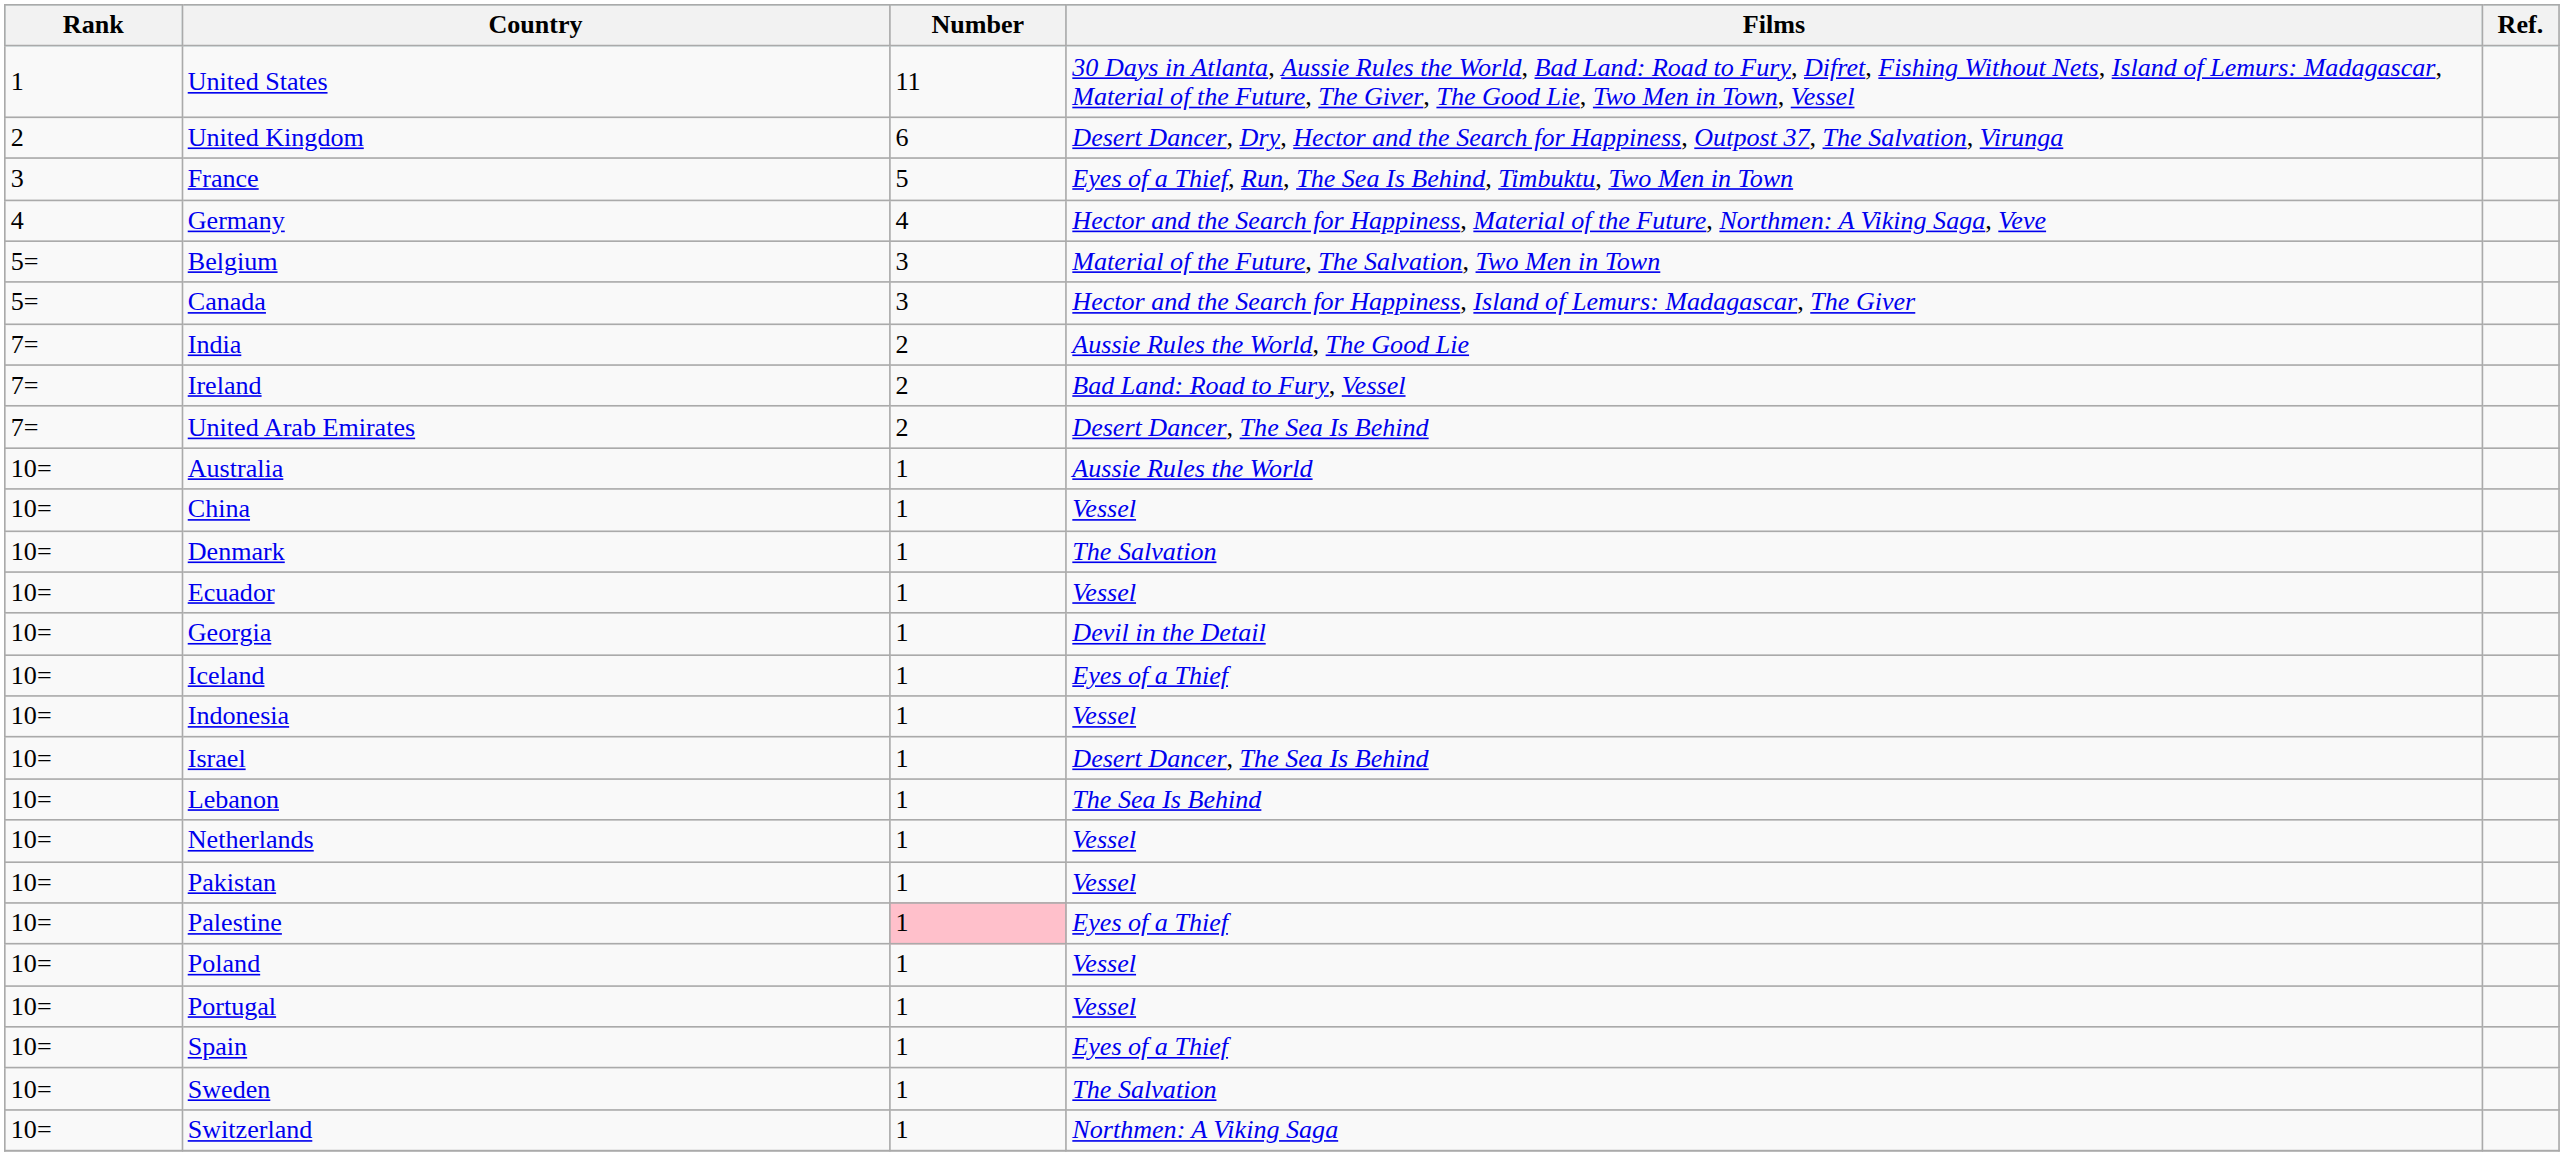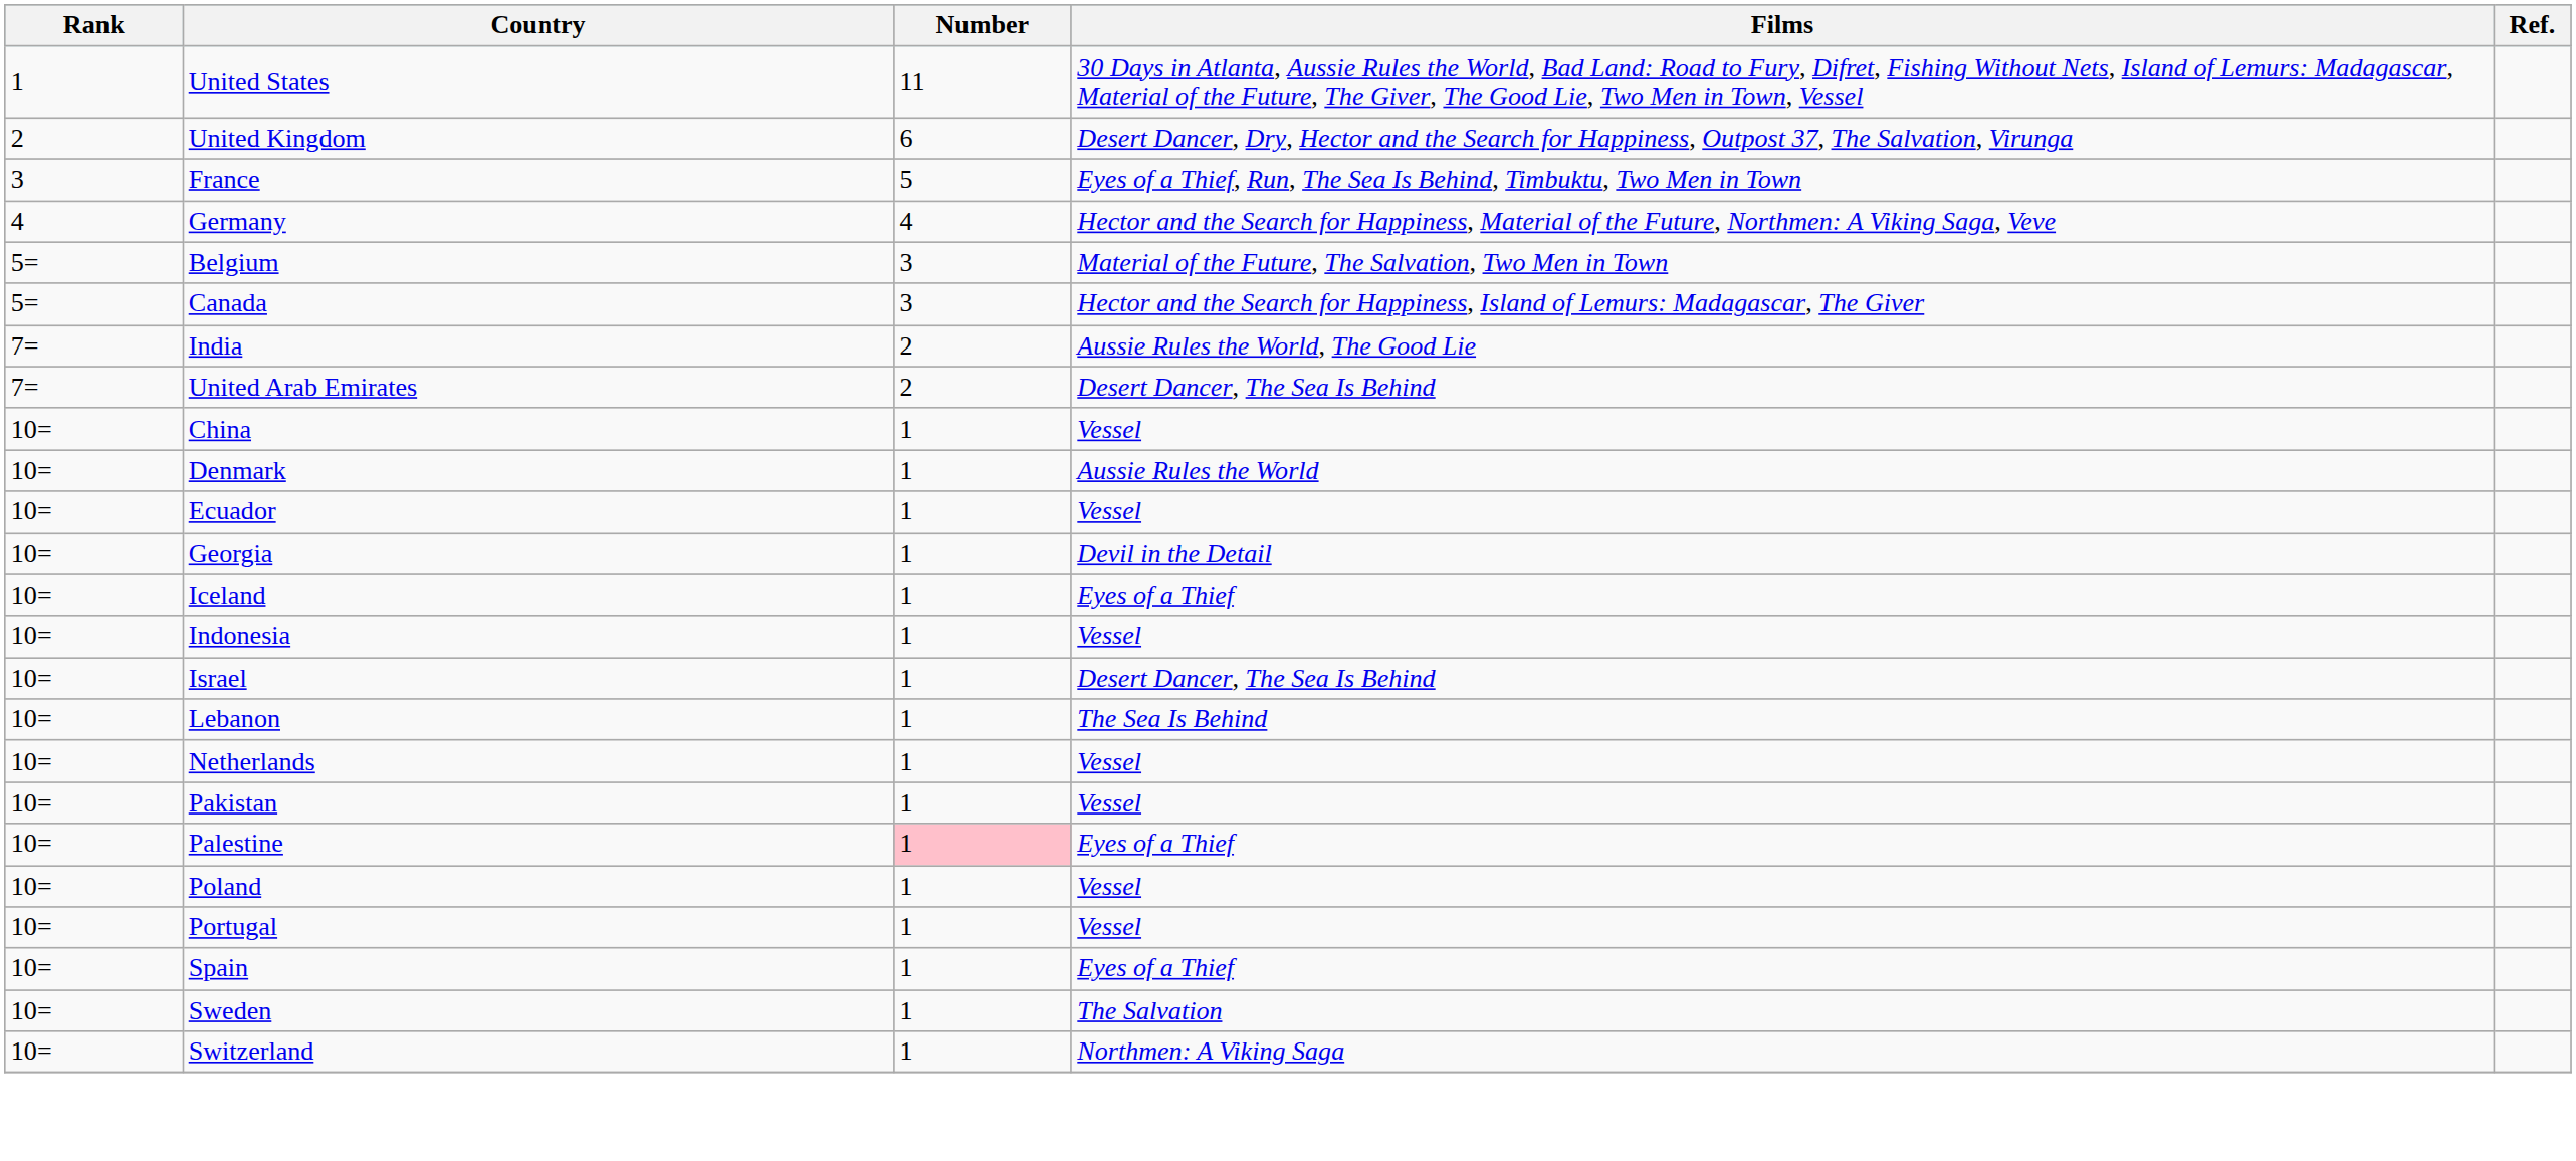 <table class="wikitable">
 <tr style="background:#b0e0e6; text-align:center;">
 <th style="width:5%;">Rank</th>
 <th style="width:20%;">Country</th>
 <th style="width:5%;">Number</th>
 <th style="width:40%;">Films</th>
 <th style="width:2%;">Ref.</th>
 </tr>
 <tr>
 <td>1</td>
 <td><a href='#'>United States</a></td>
 <td>11</td>
 <td><em><a href='#'>30 Days in Atlanta</a></em>, <em><a href='#'>Aussie Rules the World</a></em>, <em><a href='#'>Bad Land: Road to Fury</a></em>, <em><a href='#'>Difret</a></em>, <em><a href='#'>Fishing Without Nets</a></em>, <em><a href='#'>Island of Lemurs: Madagascar</a></em>, <em><a href='#'>Material of the Future</a></em>, <em><a href='#'>The Giver</a></em>, <em><a href='#'>The Good Lie</a></em>, <em><a href='#'>Two Men in Town</a></em>, <em><a href='#'>Vessel</a></em></td>
 <td style="text-align:center"></td>
 </tr>
 <tr>
 <td>2</td>
 <td><a href='#'>United Kingdom</a></td>
 <td>6</td>
 <td><em><a href='#'>Desert Dancer</a></em>, <em><a href='#'>Dry</a></em>, <em><a href='#'>Hector and the Search for Happiness</a></em>, <em><a href='#'>Outpost 37</a></em>, <em><a href='#'>The Salvation</a></em>, <em><a href='#'>Virunga</a></em></td>
 <td style="text-align:center"></td>
 </tr>
 <tr>
 <td>3</td>
 <td><a href='#'>France</a></td>
 <td>5</td>
 <td><em><a href='#'>Eyes of a Thief</a></em>, <em><a href='#'>Run</a></em>, <em><a href='#'>The Sea Is Behind</a></em>, <em><a href='#'>Timbuktu</a></em>, <em><a href='#'>Two Men in Town</a></em></td>
 <td style="text-align:center"></td>
 </tr>
 <tr>
 <td>4</td>
 <td><a href='#'>Germany</a></td>
 <td>4</td>
 <td><em><a href='#'>Hector and the Search for Happiness</a></em>, <em><a href='#'>Material of the Future</a></em>, <em><a href='#'>Northmen: A Viking Saga</a></em>, <em><a href='#'>Veve</a></em></td>
 <td style="text-align:center"></td>
 </tr>
 <tr>
 <td>5=</td>
 <td><a href='#'>Belgium</a></td>
 <td>3</td>
 <td><em><a href='#'>Material of the Future</a></em>, <em><a href='#'>The Salvation</a></em>, <em><a href='#'>Two Men in Town</a></em></td>
 <td style="text-align:center"></td>
 </tr>
 <tr>
 <td>5=</td>
 <td><a href='#'>Canada</a></td>
 <td>3</td>
 <td><em><a href='#'>Hector and the Search for Happiness</a></em>, <em><a href='#'>Island of Lemurs: Madagascar</a></em>, <em><a href='#'>The Giver</a></em></td>
 <td style="text-align:center"></td>
 </tr>
 <tr>
 <td>7=</td>
 <td><a href='#'>India</a></td>
 <td>2</td>
 <td><em><a href='#'>Aussie Rules the World</a></em>, <em><a href='#'>The Good Lie</a></em></td>
 <td style="text-align:center"></td>
 </tr>
 <tr>
 <td>7=</td>
-<td><a href='#'>Ireland</a></td>
-<td>2</td>
-<td><em><a href='#'>Bad Land: Road to Fury</a></em>, <em><a href='#'>Vessel</a></em></td>
-<td style="text-align:center"></td>
-</tr>
-<tr>
-<td>7=</td>
 <td><a href='#'>United Arab Emirates</a></td>
 <td>2</td>
 <td><em><a href='#'>Desert Dancer</a></em>, <em><a href='#'>The Sea Is Behind</a></em></td>
-<td style="text-align:center"></td>
-</tr>
-<tr>
-<td>10=</td>
-<td><a href='#'>Australia</a></td>
-<td>1</td>
-<td><em><a href='#'>Aussie Rules the World</a></em></td>
 <td style="text-align:center"></td>
 </tr>
 <tr>
 <td>10=</td>
 <td><a href='#'>China</a></td>
 <td>1</td>
 <td><em><a href='#'>Vessel</a></em></td>
 <td style="text-align:center"></td>
 </tr>
 <tr>
 <td>10=</td>
 <td><a href='#'>Denmark</a></td>
 <td>1</td>
-<td><em><a href='#'>The Salvation</a></em></td>
+<td><em><a href='#'>Aussie Rules the World</a></em></td>
 <td style="text-align:center"></td>
 </tr>
 <tr>
 <td>10=</td>
 <td><a href='#'>Ecuador</a></td>
 <td>1</td>
 <td><em><a href='#'>Vessel</a></em></td>
 <td style="text-align:center"></td>
 </tr>
 <tr>
 <td>10=</td>
 <td><a href='#'>Georgia</a></td>
 <td>1</td>
 <td><em><a href='#'>Devil in the Detail</a></em></td>
 <td style="text-align:center"></td>
 </tr>
 <tr>
 <td>10=</td>
 <td><a href='#'>Iceland</a></td>
 <td>1</td>
 <td><em><a href='#'>Eyes of a Thief</a></em></td>
 <td style="text-align:center"></td>
 </tr>
 <tr>
 <td>10=</td>
 <td><a href='#'>Indonesia</a></td>
 <td>1</td>
 <td><em><a href='#'>Vessel</a></em></td>
 <td style="text-align:center"></td>
 </tr>
 <tr>
 <td>10=</td>
 <td><a href='#'>Israel</a></td>
 <td>1</td>
 <td><em><a href='#'>Desert Dancer</a></em>, <em><a href='#'>The Sea Is Behind</a></em></td>
 <td style="text-align:center"></td>
 </tr>
 <tr>
 <td>10=</td>
 <td><a href='#'>Lebanon</a></td>
 <td>1</td>
 <td><em><a href='#'>The Sea Is Behind</a></em></td>
 <td style="text-align:center"></td>
 </tr>
 <tr>
 <td>10=</td>
 <td><a href='#'>Netherlands</a></td>
 <td>1</td>
 <td><em><a href='#'>Vessel</a></em></td>
 <td style="text-align:center"></td>
 </tr>
 <tr>
 <td>10=</td>
 <td><a href='#'>Pakistan</a></td>
 <td>1</td>
 <td><em><a href='#'>Vessel</a></em></td>
 <td style="text-align:center"></td>
 </tr>
 <tr>
 <td>10=</td>
 <td><a href='#'>Palestine</a></td>
 <td style="background: pink;">1</td>
 <td><em><a href='#'>Eyes of a Thief</a></em></td>
 <td style="text-align:center"></td>
 </tr>
 <tr>
 <td>10=</td>
 <td><a href='#'>Poland</a></td>
 <td>1</td>
 <td><em><a href='#'>Vessel</a></em></td>
 <td style="text-align:center"></td>
 </tr>
 <tr>
 <td>10=</td>
 <td><a href='#'>Portugal</a></td>
 <td>1</td>
 <td><em><a href='#'>Vessel</a></em></td>
 <td style="text-align:center"></td>
 </tr>
 <tr>
 <td>10=</td>
 <td><a href='#'>Spain</a></td>
 <td>1</td>
 <td><em><a href='#'>Eyes of a Thief</a></em></td>
 <td style="text-align:center"></td>
 </tr>
 <tr>
 <td>10=</td>
 <td><a href='#'>Sweden</a></td>
 <td>1</td>
 <td><em><a href='#'>The Salvation</a></em></td>
 <td style="text-align:center"></td>
 </tr>
 <tr>
 <td>10=</td>
 <td><a href='#'>Switzerland</a></td>
 <td>1</td>
 <td><em><a href='#'>Northmen: A Viking Saga</a></em></td>
 <td style="text-align:center"></td>
 </tr>
 <tr>
 </tr>
 </table>
